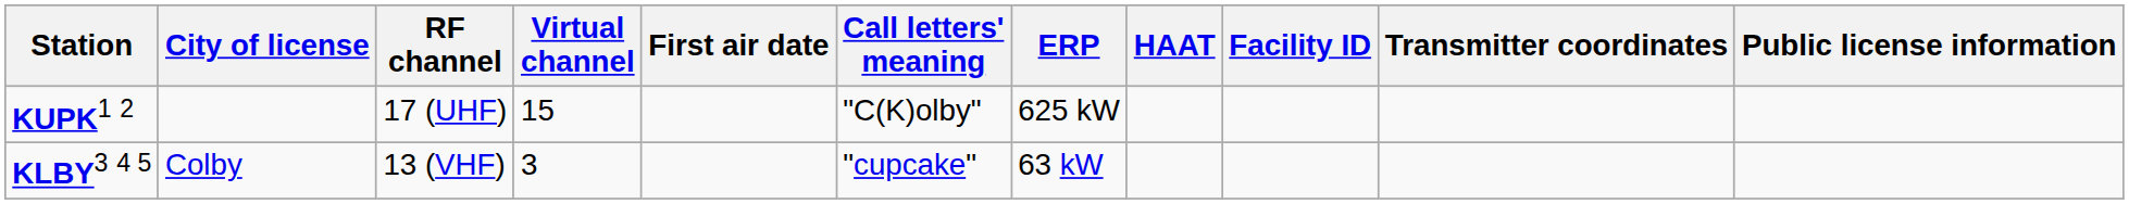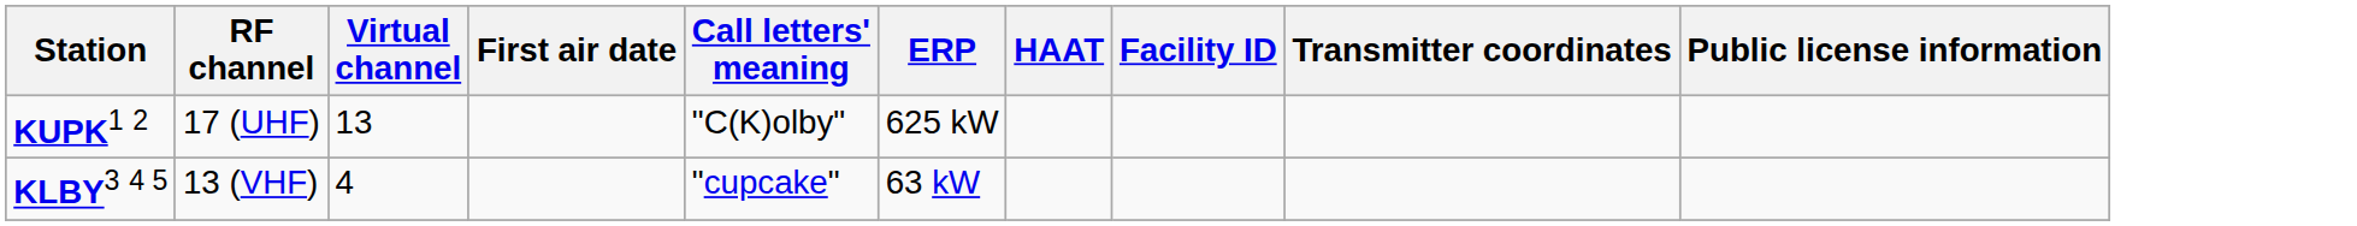 <table class="wikitable">
 <tr>
 <th>Station</th>
-<th><a href='#'>City of license</a></th>
 <th>RF<br>channel</th>
 <th><a href='#'>Virtual<br>channel</a></th>
 <th>First air date</th>
 <th><a href='#'>Call letters'<br>meaning</a></th>
 <th><a href='#'>ERP</a></th>
 <th><a href='#'>HAAT</a></th>
 <th><a href='#'>Facility ID</a></th>
 <th>Transmitter coordinates</th>
 <th>Public license information</th>
 </tr>
 <tr style="vertical-align: top; text-align: left;">
 <td><strong><a href='#'>KUPK</a></strong><sup>1</sup> <sup>2</sup></td>
-<td></td>
 <td>17 (<a href='#'>UHF</a>)</td>
-<td>15</td>
+<td>13</td>
 <td></td>
 <td>"C(K)olby"</td>
 <td>625 kW</td>
 <td></td>
 <td></td>
 <td></td>
 <td></td>
 </tr>
 <tr style="vertical-align: top; text-align: left;">
 <td><strong><a href='#'>KLBY</a></strong><sup>3</sup> <sup>4 5</sup></td>
-<td><a href='#'>Colby</a></td>
 <td>13 (<a href='#'>VHF</a>)</td>
-<td>3</td>
+<td>4</td>
 <td></td>
 <td>"<a href='#'>cupcake</a>"</td>
 <td>63 <a href='#'>kW</a></td>
 <td></td>
 <td></td>
 <td></td>
 <td></td>
 </tr>
 </table>
